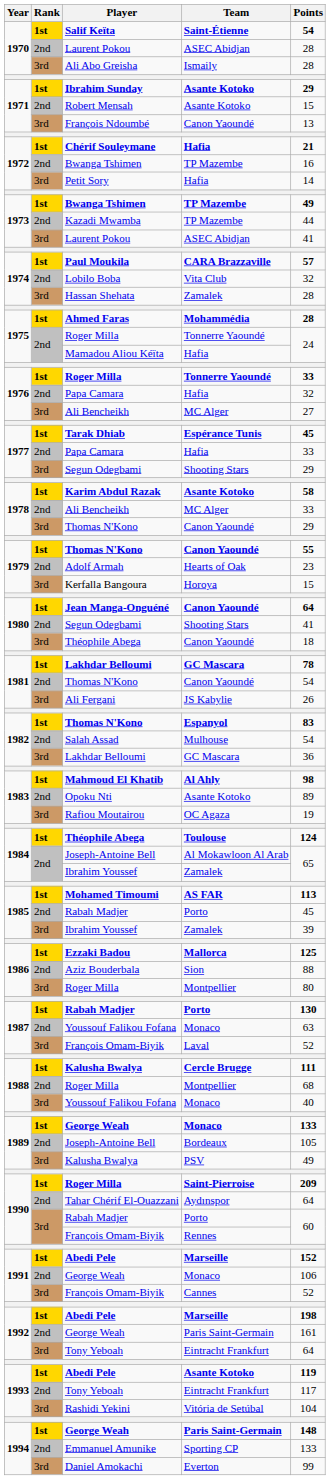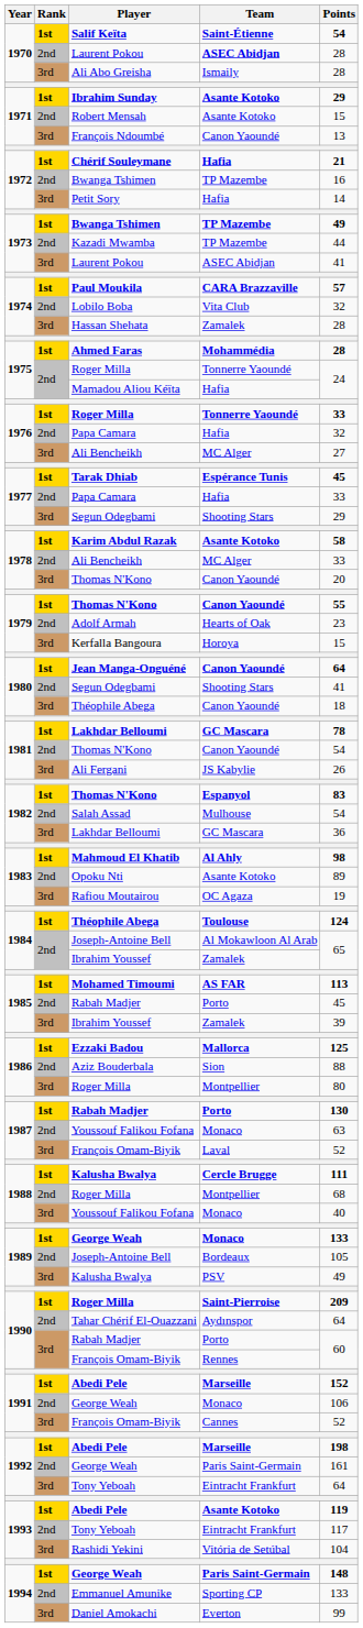 <table class="wikitable">
 <tr>
 <th>Year</th>
 <th>Rank</th>
 <th>Player</th>
 <th>Team</th>
 <th>Points</th>
 </tr>
 <tr>
 <td align="center" rowspan="3"><strong>1970</strong></td>
 <td scope=col style="background-color: gold"><strong>1st</strong></td>
 <td> <strong><a href='#'>Salif Keïta</a></strong></td>
 <td> <strong><a href='#'>Saint-Étienne</a></strong></td>
 <td align="center"><strong>54</strong></td>
 </tr>
 <tr>
 <td scope=col style="background-color: silver">2nd</td>
 <td> <a href='#'>Laurent Pokou</a></td>
-<td> <a href='#'>ASEC Abidjan</a></td>
+<td><strong> <a href='#'>ASEC Abidjan</a></strong></td>
 <td align="center">28</td>
 </tr>
 <tr>
 <td scope=col style="background-color: #cc9966">3rd</td>
 <td> <a href='#'>Ali Abo Greisha</a></td>
 <td> <a href='#'>Ismaily</a></td>
 <td align="center">28</td>
 </tr>
 <tr>
 <th colspan="5"></th>
 </tr>
 <tr>
 <td align="center" rowspan="3"><strong>1971</strong></td>
 <td scope=col style="background-color: gold"><strong>1st</strong></td>
 <td> <strong><a href='#'>Ibrahim Sunday</a></strong></td>
 <td> <strong><a href='#'>Asante Kotoko</a></strong></td>
 <td align="center"><strong>29</strong></td>
 </tr>
 <tr>
 <td scope=col style="background-color: silver">2nd</td>
 <td> <a href='#'>Robert Mensah</a></td>
 <td> <a href='#'>Asante Kotoko</a></td>
 <td align="center">15</td>
 </tr>
 <tr>
 <td scope=col style="background-color: #cc9966">3rd</td>
 <td> <a href='#'>François Ndoumbé</a></td>
 <td> <a href='#'>Canon Yaoundé</a></td>
 <td align="center">13</td>
 </tr>
 <tr>
 <th colspan="5"></th>
 </tr>
 <tr>
 <td align="center" rowspan="3"><strong>1972</strong></td>
 <td scope=col style="background-color: gold"><strong>1st</strong></td>
 <td> <strong><a href='#'>Chérif Souleymane</a></strong></td>
 <td> <strong><a href='#'>Hafia</a></strong></td>
 <td align="center"><strong>21</strong></td>
 </tr>
 <tr>
 <td scope=col style="background-color: silver">2nd</td>
 <td> <a href='#'>Bwanga Tshimen</a></td>
 <td> <a href='#'>TP Mazembe</a></td>
 <td align="center">16</td>
 </tr>
 <tr>
 <td scope=col style="background-color: #cc9966">3rd</td>
 <td> <a href='#'>Petit Sory</a></td>
 <td> <a href='#'>Hafia</a></td>
 <td align="center">14</td>
 </tr>
 <tr>
 <th colspan="5"></th>
 </tr>
 <tr>
 <td align="center" rowspan="3"><strong>1973</strong></td>
 <td scope=col style="background-color: gold"><strong>1st</strong></td>
 <td> <strong><a href='#'>Bwanga Tshimen</a></strong></td>
 <td> <strong><a href='#'>TP Mazembe</a></strong></td>
 <td align="center"><strong>49</strong></td>
 </tr>
 <tr>
 <td scope=col style="background-color: silver">2nd</td>
 <td> <a href='#'>Kazadi Mwamba</a></td>
 <td> <a href='#'>TP Mazembe</a></td>
 <td align="center">44</td>
 </tr>
 <tr>
 <td scope=col style="background-color: #cc9966">3rd</td>
 <td> <a href='#'>Laurent Pokou</a></td>
 <td> <a href='#'>ASEC Abidjan</a></td>
 <td align="center">41</td>
 </tr>
 <tr>
 <th colspan="5"></th>
 </tr>
 <tr>
 <td align="center" rowspan="3"><strong>1974</strong></td>
 <td scope=col style="background-color: gold"><strong>1st</strong></td>
 <td> <strong><a href='#'>Paul Moukila</a></strong></td>
 <td> <strong><a href='#'>CARA Brazzaville</a></strong></td>
 <td align="center"><strong>57</strong></td>
 </tr>
 <tr>
 <td scope=col style="background-color: silver">2nd</td>
 <td> <a href='#'>Lobilo Boba</a></td>
 <td> <a href='#'>Vita Club</a></td>
 <td align="center">32</td>
 </tr>
 <tr>
 <td scope=col style="background-color: #cc9966">3rd</td>
 <td> <a href='#'>Hassan Shehata</a></td>
 <td> <a href='#'>Zamalek</a></td>
 <td align="center">28</td>
 </tr>
 <tr>
 <th colspan="5"></th>
 </tr>
 <tr>
 <td align="center" rowspan="3"><strong>1975</strong></td>
 <td scope=col style="background-color: gold"><strong>1st</strong></td>
 <td> <strong><a href='#'>Ahmed Faras</a></strong></td>
 <td> <strong><a href='#'>Mohammédia</a></strong></td>
 <td align="center"><strong>28</strong></td>
 </tr>
 <tr>
 <td rowspan="2" scope=col style="background-color: silver">2nd</td>
 <td> <a href='#'>Roger Milla</a></td>
 <td> <a href='#'>Tonnerre Yaoundé</a></td>
 <td rowspan="2" align="center">24</td>
 </tr>
 <tr>
 <td> <a href='#'>Mamadou Aliou Kéïta</a></td>
 <td> <a href='#'>Hafia</a></td>
 </tr>
 <tr>
 <th colspan="5"></th>
 </tr>
 <tr>
 <td align="center" rowspan="3"><strong>1976</strong></td>
 <td scope=col style="background-color: gold"><strong>1st</strong></td>
 <td> <strong><a href='#'>Roger Milla</a></strong></td>
 <td> <strong><a href='#'>Tonnerre Yaoundé</a></strong></td>
 <td align="center"><strong>33</strong></td>
 </tr>
 <tr>
 <td scope=col style="background-color: silver">2nd</td>
 <td> <a href='#'>Papa Camara</a></td>
 <td> <a href='#'>Hafia</a></td>
 <td align="center">32</td>
 </tr>
 <tr>
 <td scope=col style="background-color: #cc9966">3rd</td>
 <td> <a href='#'>Ali Bencheikh</a></td>
 <td> <a href='#'>MC Alger</a></td>
 <td align="center">27</td>
 </tr>
 <tr>
 <th colspan="5"></th>
 </tr>
 <tr>
 <td align="center" rowspan="3"><strong>1977</strong></td>
 <td scope=col style="background-color: gold"><strong>1st</strong></td>
 <td> <strong><a href='#'>Tarak Dhiab</a></strong></td>
 <td> <strong><a href='#'>Espérance Tunis</a></strong></td>
 <td align="center"><strong>45</strong></td>
 </tr>
 <tr>
 <td scope=col style="background-color: silver">2nd</td>
 <td> <a href='#'>Papa Camara</a></td>
 <td> <a href='#'>Hafia</a></td>
 <td align="center">33</td>
 </tr>
 <tr>
 <td scope=col style="background-color: #cc9966">3rd</td>
 <td> <a href='#'>Segun Odegbami</a></td>
 <td> <a href='#'>Shooting Stars</a></td>
 <td align="center">29</td>
 </tr>
 <tr>
 <th colspan="5"></th>
 </tr>
 <tr>
 <td align="center" rowspan="3"><strong>1978</strong></td>
 <td scope=col style="background-color: gold"><strong>1st</strong></td>
 <td> <strong><a href='#'>Karim Abdul Razak</a></strong></td>
 <td> <strong><a href='#'>Asante Kotoko</a></strong></td>
 <td align="center"><strong>58</strong></td>
 </tr>
 <tr>
 <td scope=col style="background-color: silver">2nd</td>
 <td> <a href='#'>Ali Bencheikh</a></td>
 <td> <a href='#'>MC Alger</a></td>
 <td align="center">33</td>
 </tr>
 <tr>
 <td scope=col style="background-color: #cc9966">3rd</td>
 <td> <a href='#'>Thomas N'Kono</a></td>
 <td> <a href='#'>Canon Yaoundé</a></td>
-<td align="center">29</td>
+<td align="center">20</td>
 </tr>
 <tr>
 <th colspan="5"></th>
 </tr>
 <tr>
 <td align="center" rowspan="3"><strong>1979</strong></td>
 <td scope=col style="background-color: gold"><strong>1st</strong></td>
 <td> <strong><a href='#'>Thomas N'Kono</a></strong></td>
 <td> <strong><a href='#'>Canon Yaoundé</a></strong></td>
 <td align="center"><strong>55</strong></td>
 </tr>
 <tr>
 <td scope=col style="background-color: silver">2nd</td>
 <td> <a href='#'>Adolf Armah</a></td>
 <td> <a href='#'>Hearts of Oak</a></td>
 <td align="center">23</td>
 </tr>
 <tr>
 <td scope=col style="background-color: #cc9966">3rd</td>
 <td> Kerfalla Bangoura</td>
 <td> <a href='#'>Horoya</a></td>
 <td align="center">15</td>
 </tr>
 <tr>
 <th colspan="5"></th>
 </tr>
 <tr>
 <td align="center" rowspan="3"><strong>1980</strong></td>
 <td scope=col style="background-color: gold"><strong>1st</strong></td>
 <td> <strong><a href='#'>Jean Manga-Onguéné</a></strong></td>
 <td> <strong><a href='#'>Canon Yaoundé</a></strong></td>
 <td align="center"><strong>64</strong></td>
 </tr>
 <tr>
 <td scope=col style="background-color: silver">2nd</td>
 <td> <a href='#'>Segun Odegbami</a></td>
 <td> <a href='#'>Shooting Stars</a></td>
 <td align="center">41</td>
 </tr>
 <tr>
 <td scope=col style="background-color: #cc9966">3rd</td>
 <td> <a href='#'>Théophile Abega</a></td>
 <td> <a href='#'>Canon Yaoundé</a></td>
 <td align="center">18</td>
 </tr>
 <tr>
 <th colspan="5"></th>
 </tr>
 <tr>
 <td align="center" rowspan="3"><strong>1981</strong></td>
 <td scope=col style="background-color: gold"><strong>1st</strong></td>
 <td> <strong><a href='#'>Lakhdar Belloumi</a></strong></td>
 <td> <strong><a href='#'>GC Mascara</a></strong></td>
 <td align="center"><strong>78</strong></td>
 </tr>
 <tr>
 <td scope=col style="background-color: silver">2nd</td>
 <td> <a href='#'>Thomas N'Kono</a></td>
 <td> <a href='#'>Canon Yaoundé</a></td>
 <td align="center">54</td>
 </tr>
 <tr>
 <td scope=col style="background-color: #cc9966">3rd</td>
 <td> <a href='#'>Ali Fergani</a></td>
 <td> <a href='#'>JS Kabylie</a></td>
 <td align="center">26</td>
 </tr>
 <tr>
 <th colspan="5"></th>
 </tr>
 <tr>
 <td align="center" rowspan="3"><strong>1982</strong></td>
 <td scope=col style="background-color: gold"><strong>1st</strong></td>
 <td> <strong><a href='#'>Thomas N'Kono</a></strong></td>
 <td> <strong><a href='#'>Espanyol</a></strong></td>
 <td align="center"><strong>83</strong></td>
 </tr>
 <tr>
 <td scope=col style="background-color: silver">2nd</td>
 <td> <a href='#'>Salah Assad</a></td>
 <td> <a href='#'>Mulhouse</a></td>
 <td align="center">54</td>
 </tr>
 <tr>
 <td scope=col style="background-color: #cc9966">3rd</td>
 <td> <a href='#'>Lakhdar Belloumi</a></td>
 <td> <a href='#'>GC Mascara</a></td>
 <td align="center">36</td>
 </tr>
 <tr>
 <th colspan="5"></th>
 </tr>
 <tr>
 <td align="center" rowspan="3"><strong>1983</strong></td>
 <td scope=col style="background-color: gold"><strong>1st</strong></td>
 <td> <strong><a href='#'>Mahmoud El Khatib</a></strong></td>
 <td> <strong><a href='#'>Al Ahly</a></strong></td>
 <td align="center"><strong>98</strong></td>
 </tr>
 <tr>
 <td scope=col style="background-color: silver">2nd</td>
 <td> <a href='#'>Opoku Nti</a></td>
 <td> <a href='#'>Asante Kotoko</a></td>
 <td align="center">89</td>
 </tr>
 <tr>
 <td scope=col style="background-color: #cc9966">3rd</td>
 <td> <a href='#'>Rafiou Moutairou</a></td>
 <td> <a href='#'>OC Agaza</a></td>
 <td align="center">19</td>
 </tr>
 <tr>
 <th colspan="5"></th>
 </tr>
 <tr>
 <td align="center" rowspan="3"><strong>1984</strong></td>
 <td scope=col style="background-color: gold"><strong>1st</strong></td>
 <td> <strong><a href='#'>Théophile Abega</a></strong></td>
 <td> <strong><a href='#'>Toulouse</a></strong></td>
 <td align="center"><strong>124</strong></td>
 </tr>
 <tr>
 <td rowspan="2" scope=col style="background-color: silver">2nd</td>
 <td> <a href='#'>Joseph-Antoine Bell</a></td>
 <td> <a href='#'>Al Mokawloon Al Arab</a></td>
 <td rowspan="2" align="center">65</td>
 </tr>
 <tr>
 <td> <a href='#'>Ibrahim Youssef</a></td>
 <td> <a href='#'>Zamalek</a></td>
 </tr>
 <tr>
 <th colspan="5"></th>
 </tr>
 <tr>
 <td align="center" rowspan="3"><strong>1985</strong></td>
 <td scope=col style="background-color: gold"><strong>1st</strong></td>
 <td> <strong><a href='#'>Mohamed Timoumi</a></strong></td>
 <td> <strong><a href='#'>AS FAR</a></strong></td>
 <td align="center"><strong>113</strong></td>
 </tr>
 <tr>
 <td scope=col style="background-color: silver">2nd</td>
 <td> <a href='#'>Rabah Madjer</a></td>
 <td> <a href='#'>Porto</a></td>
 <td align="center">45</td>
 </tr>
 <tr>
 <td scope=col style="background-color: #cc9966">3rd</td>
 <td> <a href='#'>Ibrahim Youssef</a></td>
 <td> <a href='#'>Zamalek</a></td>
 <td align="center">39</td>
 </tr>
 <tr>
 <th colspan="5"></th>
 </tr>
 <tr>
 <td align="center" rowspan="3"><strong>1986</strong></td>
 <td scope=col style="background-color: gold"><strong>1st</strong></td>
 <td> <strong><a href='#'>Ezzaki Badou</a></strong></td>
 <td> <strong><a href='#'>Mallorca</a></strong></td>
 <td align="center"><strong>125</strong></td>
 </tr>
 <tr>
 <td scope=col style="background-color: silver">2nd</td>
 <td> <a href='#'>Aziz Bouderbala</a></td>
 <td> <a href='#'>Sion</a></td>
 <td align="center">88</td>
 </tr>
 <tr>
 <td scope=col style="background-color: #cc9966">3rd</td>
 <td> <a href='#'>Roger Milla</a></td>
 <td> <a href='#'>Montpellier</a></td>
 <td align="center">80</td>
 </tr>
 <tr>
 <th colspan="5"></th>
 </tr>
 <tr>
 <td align="center" rowspan="3"><strong>1987</strong></td>
 <td scope=col style="background-color: gold"><strong>1st</strong></td>
 <td> <strong><a href='#'>Rabah Madjer</a></strong></td>
 <td> <strong><a href='#'>Porto</a></strong></td>
 <td align="center"><strong>130</strong></td>
 </tr>
 <tr>
 <td scope=col style="background-color: silver">2nd</td>
 <td> <a href='#'>Youssouf Falikou Fofana</a></td>
 <td> <a href='#'>Monaco</a></td>
 <td align="center">63</td>
 </tr>
 <tr>
 <td scope=col style="background-color: #cc9966">3rd</td>
 <td> <a href='#'>François Omam-Biyik</a></td>
 <td> <a href='#'>Laval</a></td>
 <td align="center">52</td>
 </tr>
 <tr>
 <th colspan="5"></th>
 </tr>
 <tr>
 <td align="center" rowspan="3"><strong>1988</strong></td>
 <td scope=col style="background-color: gold"><strong>1st</strong></td>
 <td> <strong><a href='#'>Kalusha Bwalya</a></strong></td>
 <td> <strong><a href='#'>Cercle Brugge</a></strong></td>
 <td align="center"><strong>111</strong></td>
 </tr>
 <tr>
 <td scope=col style="background-color: silver">2nd</td>
 <td> <a href='#'>Roger Milla</a></td>
 <td> <a href='#'>Montpellier</a></td>
 <td align="center">68</td>
 </tr>
 <tr>
 <td scope=col style="background-color: #cc9966">3rd</td>
 <td> <a href='#'>Youssouf Falikou Fofana</a></td>
 <td> <a href='#'>Monaco</a></td>
 <td align="center">40</td>
 </tr>
 <tr>
 <th colspan="5"></th>
 </tr>
 <tr>
 <td align="center" rowspan="3"><strong>1989</strong></td>
 <td scope=col style="background-color: gold"><strong>1st</strong></td>
 <td> <strong><a href='#'>George Weah</a></strong></td>
 <td> <strong><a href='#'>Monaco</a></strong></td>
 <td align="center"><strong>133</strong></td>
 </tr>
 <tr>
 <td scope=col style="background-color: silver">2nd</td>
 <td> <a href='#'>Joseph-Antoine Bell</a></td>
 <td> <a href='#'>Bordeaux</a></td>
 <td align="center">105</td>
 </tr>
 <tr>
 <td scope=col style="background-color: #cc9966">3rd</td>
 <td> <a href='#'>Kalusha Bwalya</a></td>
 <td> <a href='#'>PSV</a></td>
 <td align="center">49</td>
 </tr>
 <tr>
 <th colspan="5"></th>
 </tr>
 <tr>
 <td align="center" rowspan="4"><strong>1990</strong></td>
 <td scope=col style="background-color: gold"><strong>1st</strong></td>
 <td> <strong><a href='#'>Roger Milla</a></strong></td>
 <td> <strong><a href='#'>Saint-Pierroise</a></strong></td>
 <td align="center"><strong>209</strong></td>
 </tr>
 <tr>
 <td scope=col style="background-color: silver">2nd</td>
 <td> <a href='#'>Tahar Chérif El-Ouazzani</a></td>
 <td> <a href='#'>Aydınspor</a></td>
 <td align="center">64</td>
 </tr>
 <tr>
 <td rowspan="2" scope=col style="background-color: #cc9966">3rd</td>
 <td> <a href='#'>Rabah Madjer</a></td>
 <td> <a href='#'>Porto</a></td>
 <td rowspan="2" align="center">60</td>
 </tr>
 <tr>
 <td> <a href='#'>François Omam-Biyik</a></td>
 <td> <a href='#'>Rennes</a></td>
 </tr>
 <tr>
 <th colspan="5"></th>
 </tr>
 <tr>
 <td align="center" rowspan="3"><strong>1991</strong></td>
 <td scope=col style="background-color: gold"><strong>1st</strong></td>
 <td> <strong><a href='#'>Abedi Pele</a></strong></td>
 <td> <strong><a href='#'>Marseille</a></strong></td>
 <td align="center"><strong>152</strong></td>
 </tr>
 <tr>
 <td scope=col style="background-color: silver">2nd</td>
 <td> <a href='#'>George Weah</a></td>
 <td> <a href='#'>Monaco</a></td>
 <td align="center">106</td>
 </tr>
 <tr>
 <td scope=col style="background-color: #cc9966">3rd</td>
 <td> <a href='#'>François Omam-Biyik</a></td>
 <td> <a href='#'>Cannes</a></td>
 <td align="center">52</td>
 </tr>
 <tr>
 <th colspan="5"></th>
 </tr>
 <tr>
 <td align="center" rowspan="3"><strong>1992</strong></td>
 <td scope=col style="background-color: gold"><strong>1st</strong></td>
 <td> <strong><a href='#'>Abedi Pele</a></strong></td>
 <td> <strong><a href='#'>Marseille</a></strong></td>
 <td align="center"><strong>198</strong></td>
 </tr>
 <tr>
 <td scope=col style="background-color: silver">2nd</td>
 <td> <a href='#'>George Weah</a></td>
 <td> <a href='#'>Paris Saint-Germain</a></td>
 <td align="center">161</td>
 </tr>
 <tr>
 <td scope=col style="background-color: #cc9966">3rd</td>
 <td> <a href='#'>Tony Yeboah</a></td>
 <td> <a href='#'>Eintracht Frankfurt</a></td>
 <td align="center">64</td>
 </tr>
 <tr>
 <th colspan="5"></th>
 </tr>
 <tr>
 <td align="center" rowspan="3"><strong>1993</strong></td>
 <td scope=col style="background-color: gold"><strong>1st</strong></td>
 <td> <strong><a href='#'>Abedi Pele</a></strong></td>
 <td> <strong><a href='#'>Asante Kotoko</a></strong></td>
 <td align="center"><strong>119</strong></td>
 </tr>
 <tr>
 <td scope=col style="background-color: silver">2nd</td>
 <td> <a href='#'>Tony Yeboah</a></td>
 <td> <a href='#'>Eintracht Frankfurt</a></td>
 <td align="center">117</td>
 </tr>
 <tr>
 <td scope=col style="background-color: #cc9966">3rd</td>
 <td> <a href='#'>Rashidi Yekini</a></td>
 <td> <a href='#'>Vitória de Setúbal</a></td>
 <td align="center">104</td>
 </tr>
 <tr>
 <th colspan="5"></th>
 </tr>
 <tr>
 <td align="center" rowspan="3"><strong>1994</strong></td>
 <td scope=col style="background-color: gold"><strong>1st</strong></td>
 <td> <strong><a href='#'>George Weah</a></strong></td>
 <td> <strong><a href='#'>Paris Saint-Germain</a></strong></td>
 <td align="center"><strong>148</strong></td>
 </tr>
 <tr>
 <td scope=col style="background-color: silver">2nd</td>
 <td> <a href='#'>Emmanuel Amunike</a></td>
 <td> <a href='#'>Sporting CP</a></td>
 <td align="center">133</td>
 </tr>
 <tr>
 <td scope=col style="background-color: #cc9966">3rd</td>
 <td> <a href='#'>Daniel Amokachi</a></td>
 <td> <a href='#'>Everton</a></td>
 <td align="center">99</td>
 </tr>
 </table>
